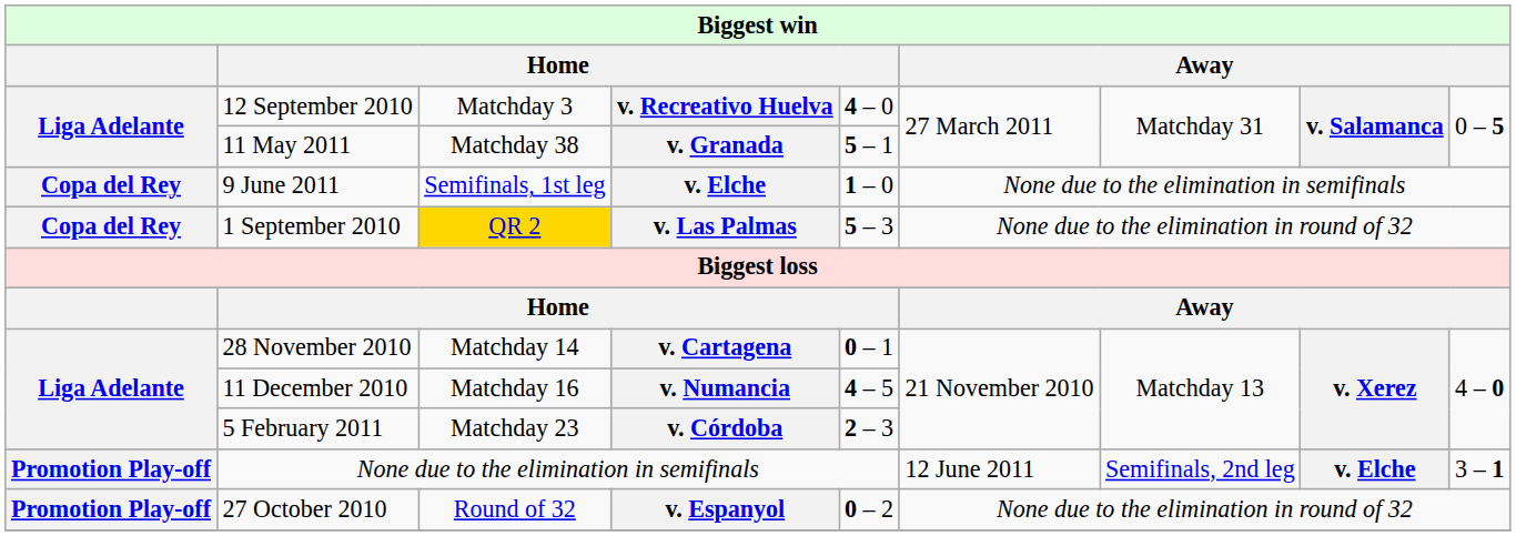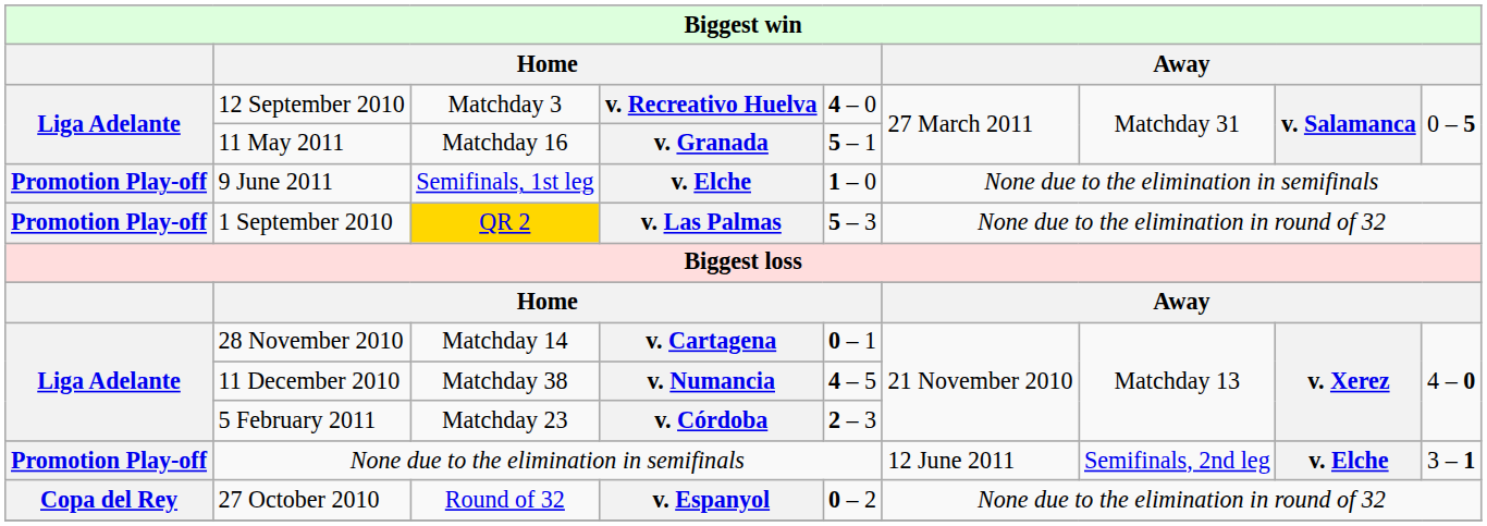 <table class="wikitable" style="font-size: 85%">
 <tr>
 <td bgcolor="#ddffdd" align="center" colspan="11"><strong>Biggest win</strong></td>
 </tr>
 <tr>
 <th></th>
 <th colspan="4">Home</th>
 <th colspan="4">Away</th>
 </tr>
 <tr>
 <th rowspan="2"><a href='#'>Liga Adelante</a></th>
 <td>12 September 2010</td>
 <td align="center">Matchday 3</td>
 <th>v. <a href='#'>Recreativo Huelva</a></th>
 <td align="center"><strong>4</strong> – 0</td>
 <td rowspan="2">27 March 2011</td>
 <td rowspan="2" align="center">Matchday 31</td>
 <th rowspan="2">v. <a href='#'>Salamanca</a></th>
 <td rowspan="2" align="center">0 – <strong>5</strong></td>
 </tr>
 <tr>
 <td>11 May 2011</td>
-<td align="center">Matchday 38</td>
+<td align="center">Matchday 16</td>
 <th>v. <a href='#'>Granada</a></th>
 <td align="center"><strong>5</strong> – 1</td>
 </tr>
 <tr>
-<th><a href='#'>Copa del Rey</a></th>
+<th><a href='#'>Promotion Play-off</a></th>
 <td>9 June 2011</td>
 <td align="center"><a href='#'>Semifinals, 1st leg</a></td>
 <th>v. <a href='#'>Elche</a></th>
 <td align="center"><strong>1</strong> – 0</td>
 <td colspan="4" align="center"><em>None due to the elimination in semifinals</em></td>
 </tr>
 <tr>
-<th><a href='#'>Copa del Rey</a></th>
+<th><a href='#'>Promotion Play-off</a></th>
 <td>1 September 2010</td>
 <td align="center" style="background: gold;"><a href='#'>QR 2</a></td>
 <th>v. <a href='#'>Las Palmas</a></th>
 <td align="center"><strong>5</strong> – 3</td>
 <td colspan="4" align="center"><em>None due to the elimination in round of 32</em></td>
 </tr>
 <tr>
 <td bgcolor="#ffdddd" align="center" colspan="11"><strong>Biggest loss</strong></td>
 </tr>
 <tr>
 <th></th>
 <th colspan="4">Home</th>
 <th colspan="4">Away</th>
 </tr>
 <tr>
 <th rowspan="3"><a href='#'>Liga Adelante</a></th>
 <td>28 November 2010</td>
 <td align="center">Matchday 14</td>
 <th>v. <a href='#'>Cartagena</a></th>
 <td align="center"><strong>0</strong> – 1</td>
 <td rowspan="3">21 November 2010</td>
 <td rowspan="3" align="center">Matchday 13</td>
 <th rowspan="3">v. <a href='#'>Xerez</a></th>
 <td rowspan="3" align="center">4 – <strong>0</strong></td>
 </tr>
 <tr>
 <td>11 December 2010</td>
-<td align="center">Matchday 16</td>
+<td align="center">Matchday 38</td>
 <th>v. <a href='#'>Numancia</a></th>
 <td align="center"><strong>4</strong> – 5</td>
 </tr>
 <tr>
 <td>5 February 2011</td>
 <td align="center">Matchday 23</td>
 <th>v. <a href='#'>Córdoba</a></th>
 <td align="center"><strong>2</strong> – 3</td>
 </tr>
 <tr>
 <th><a href='#'>Promotion Play-off</a></th>
 <td colspan="4" align="center"><em>None due to the elimination in semifinals</em></td>
 <td>12 June 2011</td>
 <td><a href='#'>Semifinals, 2nd leg</a></td>
 <th>v. <a href='#'>Elche</a></th>
 <td align="center">3 – <strong>1</strong></td>
 </tr>
 <tr>
-<th><a href='#'>Promotion Play-off</a></th>
+<th><a href='#'>Copa del Rey</a></th>
 <td>27 October 2010</td>
 <td align="center"><a href='#'>Round of 32</a></td>
 <th>v. <a href='#'>Espanyol</a></th>
 <td align="center"><strong>0</strong> – 2</td>
 <td colspan="4" align="center"><em>None due to the elimination in round of 32</em></td>
 </tr>
 <tr>
 </tr>
 </table>
